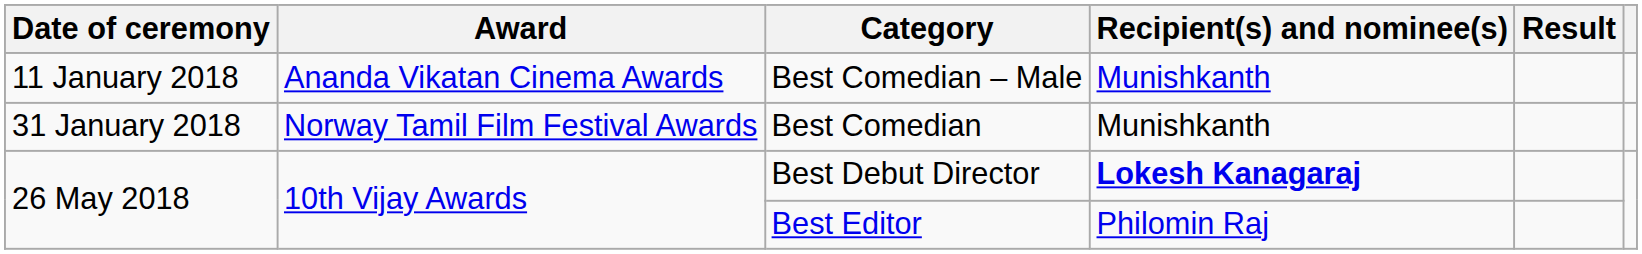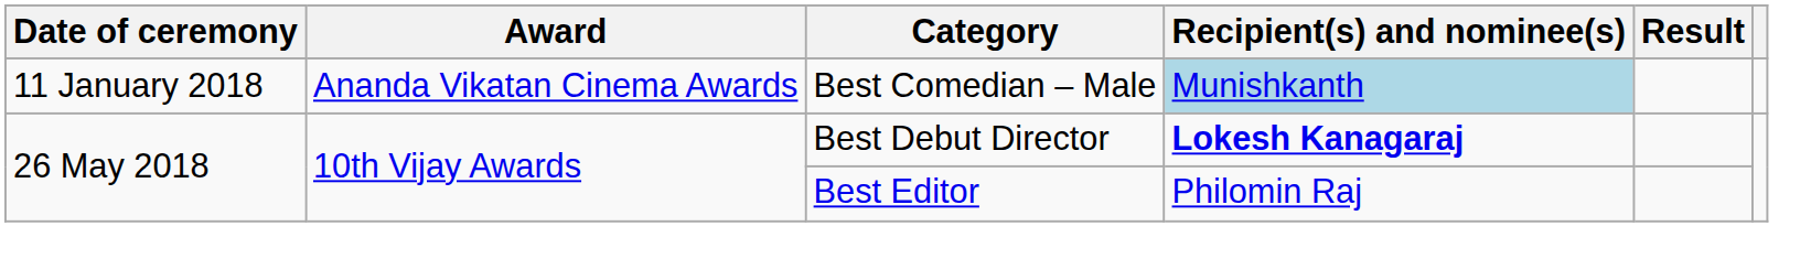 <table class="wikitable sortable">
 <tr>
 <th>Date of ceremony</th>
 <th>Award</th>
 <th>Category</th>
 <th>Recipient(s) and nominee(s)</th>
 <th>Result</th>
 <th scope="col" class="unsortable"></th>
 </tr>
 <tr>
 <td>11 January 2018</td>
 <td><a href='#'>Ananda Vikatan Cinema Awards</a></td>
 <td>Best Comedian – Male</td>
-<td><a href='#'>Munishkanth</a></td>
-<td></td>
-<td style="text-align:center"></td>
-</tr>
-<tr>
-<td>31 January 2018</td>
-<td><a href='#'>Norway Tamil Film Festival Awards</a></td>
-<td>Best Comedian</td>
-<td>Munishkanth</td>
+<td style="background: lightblue;"><a href='#'>Munishkanth</a></td>
 <td></td>
 <td style="text-align:center"></td>
 </tr>
 <tr>
 <td rowspan="2">26 May 2018</td>
 <td rowspan="2"><a href='#'>10th Vijay Awards</a></td>
 <td>Best Debut Director</td>
 <td><strong><a href='#'>Lokesh Kanagaraj</a></strong></td>
 <td></td>
 <td style="text-align:center" rowspan="2"></td>
 </tr>
 <tr>
 <td><a href='#'>Best Editor</a></td>
 <td><a href='#'>Philomin Raj</a></td>
 <td></td>
 </tr>
 </table>
